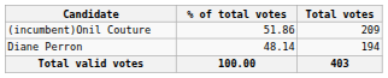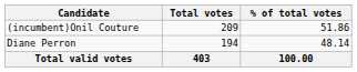 <table class="wikitable" width="475">
 <tr>
 <th align="left">Candidate</th>
+<th align="right">Total votes</th>
 <th align="right">% of total votes</th>
-<th align="right">Total votes</th>
 </tr>
 <tr>
 <td align="left">(incumbent)Onil Couture</td>
+<td align="right">209</td>
 <td align="right">51.86</td>
-<td align="right">209</td>
 </tr>
 <tr>
 <td align="left">Diane Perron</td>
+<td align="right">194</td>
 <td align="right">48.14</td>
-<td align="right">194</td>
 </tr>
 <tr bgcolor="#EEEEEE">
 <th align="left">Total valid votes</th>
+<th align="right"><strong>403</strong></th>
 <th align="right"><strong>100.00</strong></th>
-<th align="right"><strong>403</strong></th>
 </tr>
 </table>
